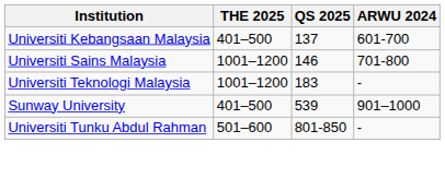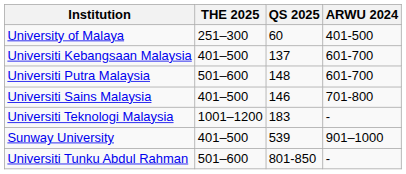 <table class="sortable wikitable" border="1">
 <tr>
 <th>Institution</th>
 <th>THE 2025</th>
 <th>QS 2025</th>
 <th>ARWU 2024</th>
 </tr>
 <tr>
+<td><a href='#'>University of Malaya</a></td>
+<td>251–300</td>
+<td>60</td>
+<td>401-500</td>
+</tr>
+<tr>
 <td><a href='#'>Universiti Kebangsaan Malaysia</a></td>
 <td>401–500</td>
 <td>137</td>
 <td>601-700</td>
 </tr>
 <tr>
+<td><a href='#'>Universiti Putra Malaysia</a></td>
+<td>501–600</td>
+<td>148</td>
+<td>601-700</td>
+</tr>
+<tr>
 <td><a href='#'>Universiti Sains Malaysia</a></td>
-<td>1001–1200</td>
+<td>401–500</td>
 <td>146</td>
 <td>701-800</td>
 </tr>
 <tr>
 <td><a href='#'>Universiti Teknologi Malaysia</a></td>
 <td>1001–1200</td>
 <td>183</td>
 <td>-</td>
 </tr>
 <tr>
 <td><a href='#'>Sunway University</a></td>
 <td>401–500</td>
 <td>539</td>
 <td>901–1000</td>
 </tr>
 <tr>
 <td><a href='#'>Universiti Tunku Abdul Rahman</a></td>
 <td>501–600</td>
 <td>801-850</td>
 <td>-</td>
 </tr>
 </table>
